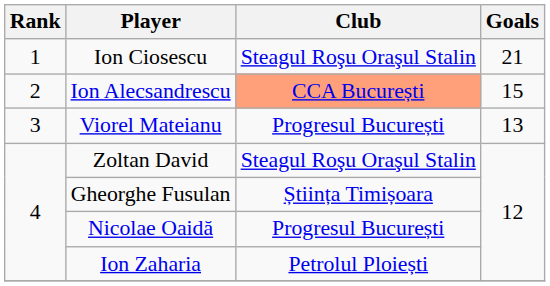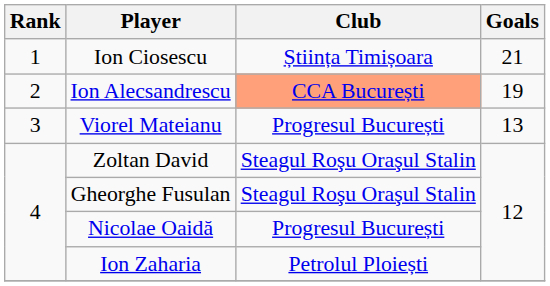 <table class="wikitable sortable" style="text-align:center">
 <tr>
 <th>Rank</th>
 <th>Player</th>
 <th>Club</th>
 <th>Goals</th>
 </tr>
 <tr>
 <td rowspan=1 align=center>1</td>
 <td>Ion Ciosescu</td>
-<td><a href='#'>Steagul Roşu Oraşul Stalin</a></td>
+<td><a href='#'>Știința Timișoara</a></td>
 <td rowspan=1 align=center>21</td>
 </tr>
 <tr>
 <td rowspan=1 align=center>2</td>
 <td><a href='#'>Ion Alecsandrescu</a></td>
 <td style="background: lightsalmon;"><a href='#'>CCA București</a></td>
-<td rowspan=1 align=center>15</td>
+<td rowspan=1 align=center>19</td>
 </tr>
 <tr>
 <td rowspan=1 align=center>3</td>
 <td><a href='#'>Viorel Mateianu</a></td>
 <td><a href='#'>Progresul București</a></td>
 <td rowspan=1 align=center>13</td>
 </tr>
 <tr>
 <td rowspan=4 align=center>4</td>
 <td>Zoltan David</td>
 <td><a href='#'>Steagul Roşu Oraşul Stalin</a></td>
 <td rowspan=4 align=center>12</td>
 </tr>
 <tr>
 <td>Gheorghe Fusulan</td>
-<td><a href='#'>Știința Timișoara</a></td>
+<td><a href='#'>Steagul Roşu Oraşul Stalin</a></td>
 </tr>
 <tr>
 <td><a href='#'>Nicolae Oaidă</a></td>
 <td><a href='#'>Progresul București</a></td>
 </tr>
 <tr>
 <td><a href='#'>Ion Zaharia</a></td>
 <td><a href='#'>Petrolul Ploiești</a></td>
 </tr>
 <tr>
 </tr>
 </table>
